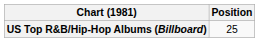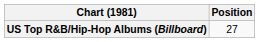 <table class="wikitable plainrowheaders" style="text-align:center">
 <tr>
 <th scope="col">Chart (1981)</th>
 <th scope="col">Position</th>
 </tr>
 <tr>
 <th scope="row">US Top R&B/Hip-Hop Albums (<em>Billboard</em>)</th>
-<td>25</td>
+<td>27</td>
 </tr>
 </table>
